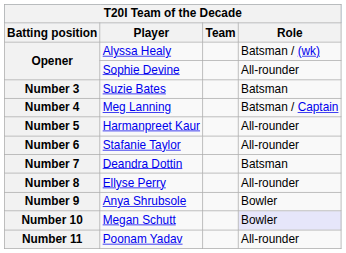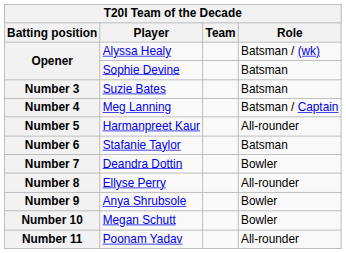 <table class="wikitable plainrowheaders">
 <tr style="background:#9cf;">
 <th colspan="5">T20I Team of the Decade</th>
 </tr>
 <tr>
 <th>Batting position</th>
 <th>Player</th>
 <th>Team</th>
 <th>Role</th>
 </tr>
 <tr>
 <th scope=row style=text-align:center; rowspan=2>Opener</th>
 <td><a href='#'>Alyssa Healy</a></td>
 <td></td>
 <td>Batsman / <a href='#'>(wk)</a></td>
 </tr>
 <tr>
 <td><a href='#'>Sophie Devine</a></td>
 <td></td>
-<td>All-rounder</td>
+<td>Batsman</td>
 </tr>
 <tr>
 <th scope=row style=text-align:center;>Number 3</th>
 <td><a href='#'>Suzie Bates</a></td>
 <td></td>
 <td>Batsman</td>
 </tr>
 <tr>
 <th scope=row style=text-align:center;>Number 4</th>
 <td><a href='#'>Meg Lanning</a></td>
 <td></td>
 <td>Batsman / <a href='#'>Captain</a></td>
 </tr>
 <tr>
 <th scope=row style=text-align:center;>Number 5</th>
 <td><a href='#'>Harmanpreet Kaur</a></td>
 <td></td>
 <td>All-rounder</td>
 </tr>
 <tr>
 <th scope=row style=text-align:center;>Number 6</th>
 <td><a href='#'>Stafanie Taylor</a></td>
 <td></td>
-<td>All-rounder</td>
+<td>Batsman</td>
 </tr>
 <tr>
 <th scope=row style=text-align:center;>Number 7</th>
 <td><a href='#'>Deandra Dottin</a></td>
 <td></td>
-<td>Batsman</td>
+<td>Bowler</td>
 </tr>
 <tr>
 <th scope=row style=text-align:center;>Number 8</th>
 <td><a href='#'>Ellyse Perry</a></td>
 <td></td>
 <td>All-rounder</td>
 </tr>
 <tr>
 <th scope=row style=text-align:center;>Number 9</th>
 <td><a href='#'>Anya Shrubsole</a></td>
 <td></td>
 <td>Bowler</td>
 </tr>
 <tr>
 <th scope=row style=text-align:center;>Number 10</th>
 <td><a href='#'>Megan Schutt</a></td>
 <td></td>
-<td style="background: lavender;">Bowler</td>
+<td>Bowler</td>
 </tr>
 <tr>
 <th scope=row style=text-align:center;>Number 11</th>
 <td><a href='#'>Poonam Yadav</a></td>
 <td></td>
 <td>All-rounder</td>
 </tr>
 </table>
